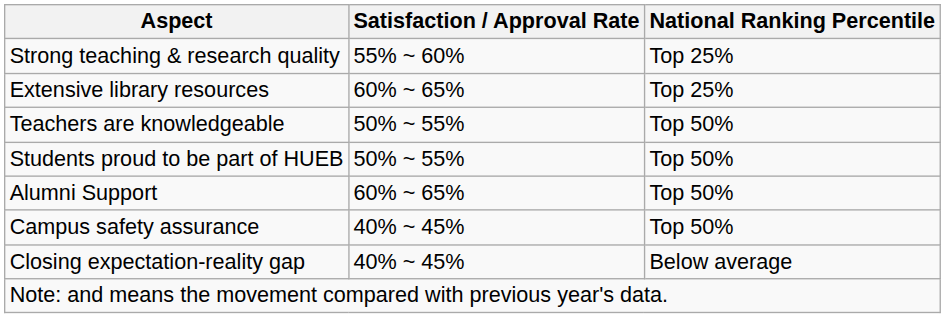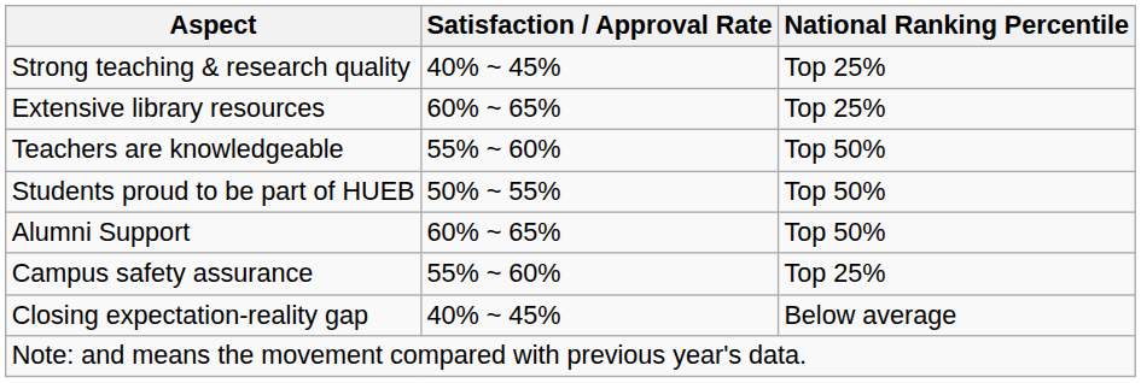 <table class="wikitable">
 <tr>
 <th>Aspect</th>
 <th>Satisfaction / Approval Rate</th>
 <th>National Ranking Percentile</th>
 </tr>
 <tr>
 <td>Strong teaching & research quality</td>
-<td>55% ~ 60%</td>
+<td>40% ~ 45%</td>
 <td>Top 25%</td>
 </tr>
 <tr>
 <td>Extensive library resources</td>
 <td>60% ~ 65%</td>
 <td>Top 25%</td>
 </tr>
 <tr>
 <td>Teachers are knowledgeable</td>
-<td>50% ~ 55%</td>
+<td>55% ~ 60%</td>
 <td>Top 50%</td>
 </tr>
 <tr>
 <td>Students proud to be part of HUEB</td>
 <td>50% ~ 55%</td>
 <td>Top 50%</td>
 </tr>
 <tr>
 <td>Alumni Support</td>
 <td>60% ~ 65%</td>
 <td>Top 50%</td>
 </tr>
 <tr>
 <td>Campus safety assurance</td>
-<td>40% ~ 45%</td>
-<td>Top 50%</td>
+<td>55% ~ 60%</td>
+<td>Top 25%</td>
 </tr>
 <tr>
 <td>Closing expectation-reality gap</td>
 <td>40% ~ 45%</td>
 <td>Below average</td>
 </tr>
 <tr>
 <td colspan="3">Note:  and  means the movement compared with previous year's data.</td>
 </tr>
 </table>
